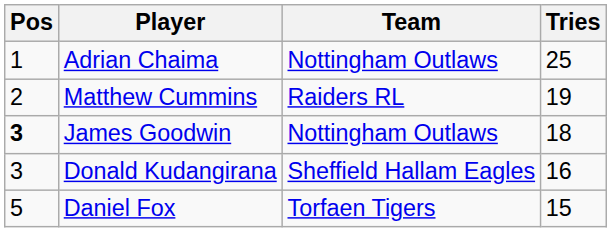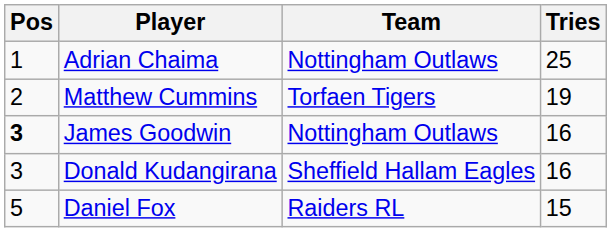 <table class="wikitable">
 <tr>
 <th>Pos</th>
 <th>Player</th>
 <th>Team</th>
 <th>Tries</th>
 </tr>
 <tr>
 <td>1</td>
 <td><a href='#'>Adrian Chaima</a></td>
 <td><a href='#'>Nottingham Outlaws</a></td>
 <td>25</td>
 </tr>
 <tr>
 <td>2</td>
 <td><a href='#'>Matthew Cummins</a></td>
-<td><a href='#'>Raiders RL</a></td>
+<td><a href='#'>Torfaen Tigers</a></td>
 <td>19</td>
 </tr>
 <tr>
 <td><strong>3</strong></td>
 <td><a href='#'>James Goodwin</a></td>
 <td><a href='#'>Nottingham Outlaws</a></td>
-<td>18</td>
+<td>16</td>
 </tr>
 <tr>
 <td>3</td>
 <td><a href='#'>Donald Kudangirana</a></td>
 <td><a href='#'>Sheffield Hallam Eagles</a></td>
 <td>16</td>
 </tr>
 <tr>
 <td>5</td>
 <td><a href='#'>Daniel Fox</a></td>
-<td><a href='#'>Torfaen Tigers</a></td>
+<td><a href='#'>Raiders RL</a></td>
 <td>15</td>
 </tr>
 </table>
